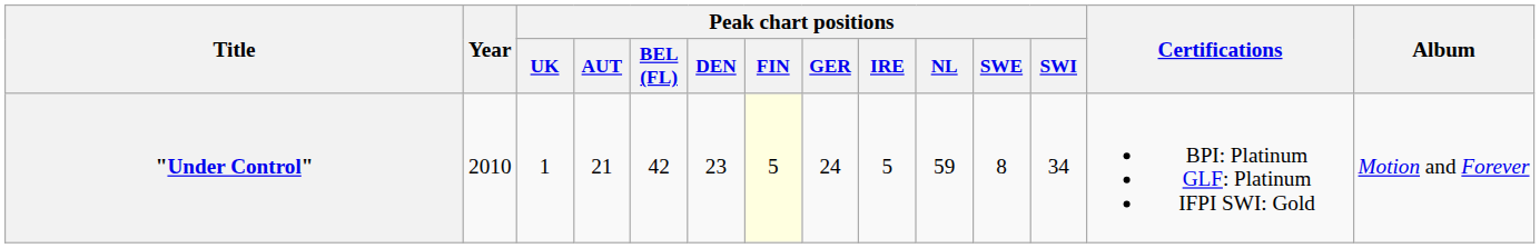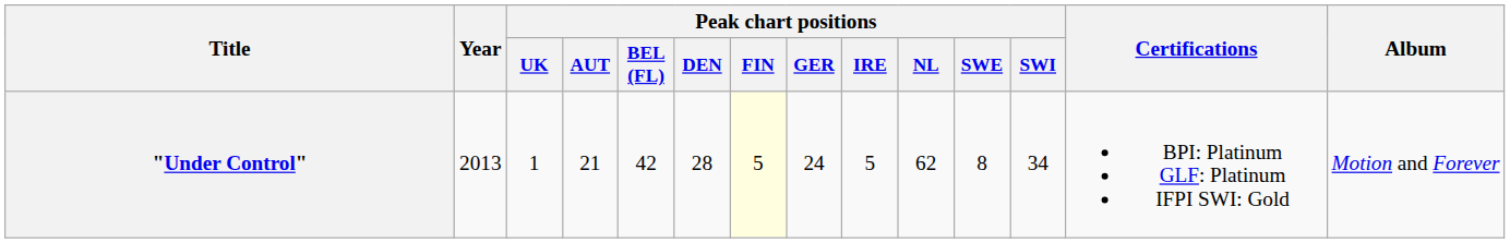 <table class="wikitable plainrowheaders" style="text-align:center;">
 <tr>
 <th scope="col" rowspan="2" style="width:21em;">Title</th>
 <th scope="col" rowspan="2">Year</th>
 <th scope="col" colspan="10">Peak chart positions</th>
 <th scope="col" rowspan="2" style="width:12em;"><a href='#'>Certifications</a></th>
 <th scope="col" rowspan="2">Album</th>
 </tr>
 <tr>
 <th style="width:2.5em;font-size:90%;"><a href='#'>UK</a><br></th>
 <th style="width:2.5em;font-size:90%;"><a href='#'>AUT</a><br></th>
 <th style="width:2.5em;font-size:90%;"><a href='#'>BEL (FL)</a><br></th>
 <th style="width:2.5em;font-size:90%;"><a href='#'>DEN</a><br></th>
 <th style="width:2.5em;font-size:90%;"><a href='#'>FIN</a><br></th>
 <th style="width:2.5em;font-size:90%;"><a href='#'>GER</a><br></th>
 <th style="width:2.5em;font-size:90%;"><a href='#'>IRE</a><br></th>
 <th style="width:2.5em;font-size:90%;"><a href='#'>NL</a><br></th>
 <th style="width:2.5em;font-size:90%;"><a href='#'>SWE</a><br></th>
 <th style="width:2.5em;font-size:90%;"><a href='#'>SWI</a><br></th>
 </tr>
 <tr>
 <th scope="row">"<a href='#'>Under Control</a>" <br></th>
-<td>2010</td>
+<td>2013</td>
 <td>1</td>
 <td>21</td>
 <td>42</td>
-<td>23</td>
+<td>28</td>
 <td style="background: lightyellow;">5</td>
 <td>24</td>
 <td>5</td>
-<td>59</td>
+<td>62</td>
 <td>8</td>
 <td>34</td>
 <td><br><ul><li>BPI: Platinum</li><li><a href='#'>GLF</a>: Platinum</li><li>IFPI SWI: Gold</li></ul></td>
 <td><em><a href='#'>Motion</a></em> and <em><a href='#'>Forever</a></em></td>
 </tr>
 </table>
